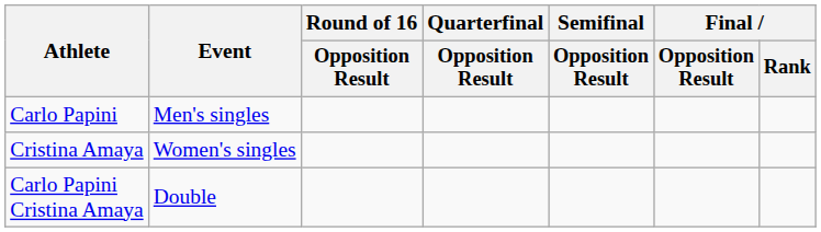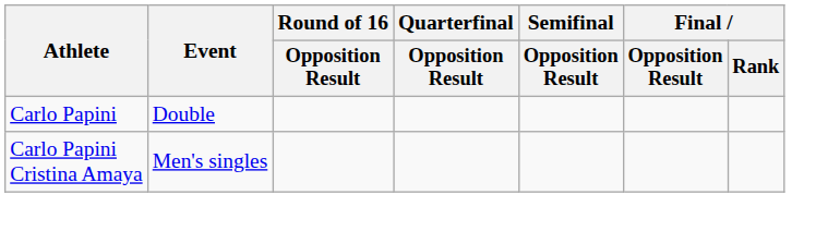 <table class=wikitable style=font-size:90%;text-align:center>
 <tr>
 <th rowspan=2>Athlete</th>
 <th rowspan=2>Event</th>
 <th>Round of 16</th>
 <th>Quarterfinal</th>
 <th>Semifinal</th>
 <th colspan=2>Final / </th>
 </tr>
 <tr style=font-size:95%>
 <th>Opposition<br>Result</th>
 <th>Opposition<br>Result</th>
 <th>Opposition<br>Result</th>
 <th>Opposition<br>Result</th>
 <th>Rank</th>
 </tr>
 <tr>
 <td align=left><a href='#'>Carlo Papini</a></td>
-<td align=left><a href='#'>Men's singles</a></td>
-<td></td>
-<td></td>
-<td></td>
-<td></td>
-<td></td>
-</tr>
-<tr>
-<td align=left><a href='#'>Cristina Amaya</a></td>
-<td align=left><a href='#'>Women's singles</a></td>
+<td align=left><a href='#'>Double</a></td>
 <td></td>
 <td></td>
 <td></td>
 <td></td>
 <td></td>
 </tr>
 <tr>
 <td align=left><a href='#'>Carlo Papini</a><br><a href='#'>Cristina Amaya</a></td>
-<td align=left><a href='#'>Double</a></td>
+<td align=left><a href='#'>Men's singles</a></td>
 <td></td>
 <td></td>
 <td></td>
 <td></td>
 <td></td>
 </tr>
 </table>
